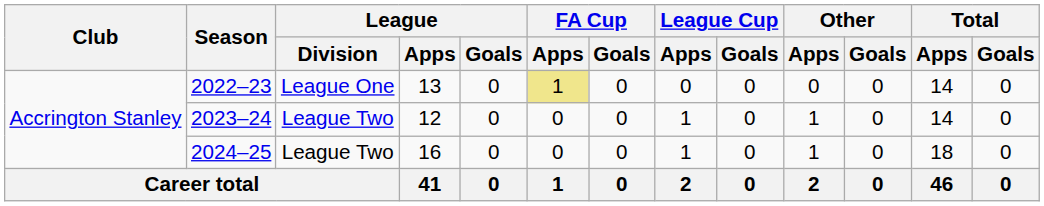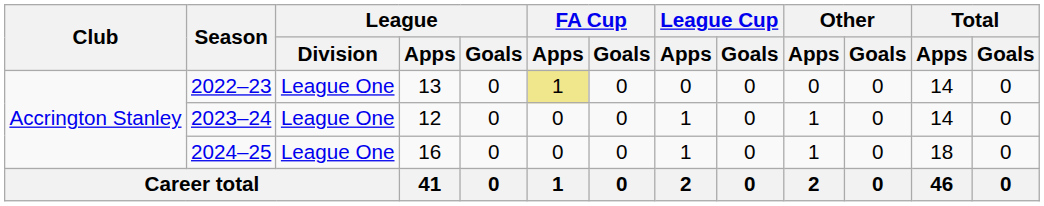 <table class="wikitable" style="text-align:center">
 <tr>
 <th rowspan="2">Club</th>
 <th rowspan="2">Season</th>
 <th colspan="3">League</th>
 <th colspan="2"><a href='#'>FA Cup</a></th>
 <th colspan="2"><a href='#'>League Cup</a></th>
 <th colspan="2">Other</th>
 <th colspan="2">Total</th>
 </tr>
 <tr>
 <th>Division</th>
 <th>Apps</th>
 <th>Goals</th>
 <th>Apps</th>
 <th>Goals</th>
 <th>Apps</th>
 <th>Goals</th>
 <th>Apps</th>
 <th>Goals</th>
 <th>Apps</th>
 <th>Goals</th>
 </tr>
 <tr>
 <td rowspan=3><a href='#'>Accrington Stanley</a></td>
 <td><a href='#'>2022–23</a></td>
 <td><a href='#'>League One</a></td>
 <td>13</td>
 <td>0</td>
 <td style="background: khaki;">1</td>
 <td>0</td>
 <td>0</td>
 <td>0</td>
 <td>0</td>
 <td>0</td>
 <td>14</td>
 <td>0</td>
 </tr>
 <tr>
 <td><a href='#'>2023–24</a></td>
-<td><a href='#'>League Two</a></td>
+<td><a href='#'>League One</a></td>
 <td>12</td>
 <td>0</td>
 <td>0</td>
 <td>0</td>
 <td>1</td>
 <td>0</td>
 <td>1</td>
 <td>0</td>
 <td>14</td>
 <td>0</td>
 </tr>
 <tr>
 <td><a href='#'>2024–25</a></td>
-<td>League Two</td>
+<td><a href='#'>League One</a></td>
 <td>16</td>
 <td>0</td>
 <td>0</td>
 <td>0</td>
 <td>1</td>
 <td>0</td>
 <td>1</td>
 <td>0</td>
 <td>18</td>
 <td>0</td>
 </tr>
 <tr>
 <th colspan="3">Career total</th>
 <th>41</th>
 <th>0</th>
 <th>1</th>
 <th>0</th>
 <th>2</th>
 <th>0</th>
 <th>2</th>
 <th>0</th>
 <th>46</th>
 <th>0</th>
 </tr>
 </table>
